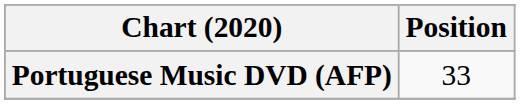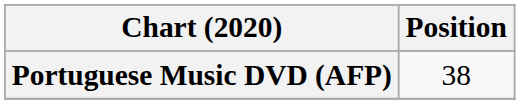 <table class="wikitable sortable plainrowheaders" style="text-align:center">
 <tr>
 <th>Chart (2020)</th>
 <th>Position</th>
 </tr>
 <tr>
 <th scope="row">Portuguese Music DVD (AFP)</th>
-<td>33</td>
+<td>38</td>
 </tr>
 <tr>
 </tr>
 </table>
